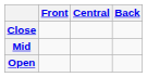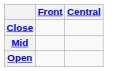 <table class="wikitable" style="text-align:center">
 <tr>
 <th></th>
 <th><a href='#'>Front</a></th>
 <th><a href='#'>Central</a></th>
-<th><a href='#'>Back</a></th>
 </tr>
 <tr style="text-align:center;">
 <th><a href='#'>Close</a></th>
-<td></td>
 <td></td>
 <td></td>
 </tr>
 <tr>
 <th><a href='#'>Mid</a></th>
 <td></td>
 <td></td>
-<td></td>
 </tr>
 <tr style="text-align:center;">
 <th><a href='#'>Open</a></th>
 <td></td>
 <td></td>
-<td></td>
 </tr>
 </table>
